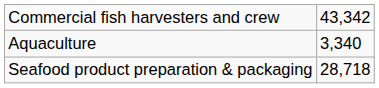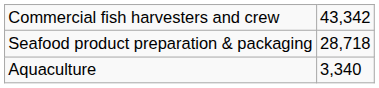 <table class="wikitable">
 <tr>
 <td>Commercial fish harvesters and crew</td>
 <td>43,342</td>
 </tr>
 <tr>
+<td>Seafood product preparation & packaging</td>
+<td>28,718</td>
+</tr>
+<tr>
 <td>Aquaculture</td>
 <td>3,340</td>
 </tr>
-<tr>
-<td>Seafood product preparation & packaging</td>
-<td>28,718</td>
-</tr>
 </table>
